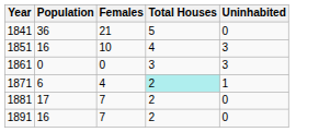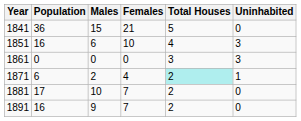 <table class="wikitable">
 <tr>
 <th>Year</th>
 <th>Population</th>
+<th>Males</th>
 <th>Females</th>
 <th>Total Houses</th>
 <th>Uninhabited</th>
 </tr>
 <tr>
 <td>1841</td>
 <td>36</td>
+<td>15</td>
 <td>21</td>
 <td>5</td>
 <td>0</td>
 </tr>
 <tr>
 <td>1851</td>
 <td>16</td>
+<td>6</td>
 <td>10</td>
 <td>4</td>
 <td>3</td>
 </tr>
 <tr>
 <td>1861</td>
 <td>0</td>
 <td>0</td>
+<td>0</td>
 <td>3</td>
 <td>3</td>
 </tr>
 <tr>
 <td>1871</td>
 <td>6</td>
+<td>2</td>
 <td>4</td>
 <td style="background: paleturquoise;">2</td>
 <td>1</td>
 </tr>
 <tr>
 <td>1881</td>
 <td>17</td>
+<td>10</td>
 <td>7</td>
 <td>2</td>
 <td>0</td>
 </tr>
 <tr>
 <td>1891</td>
 <td>16</td>
+<td>9</td>
 <td>7</td>
 <td>2</td>
 <td>0</td>
 </tr>
 </table>
